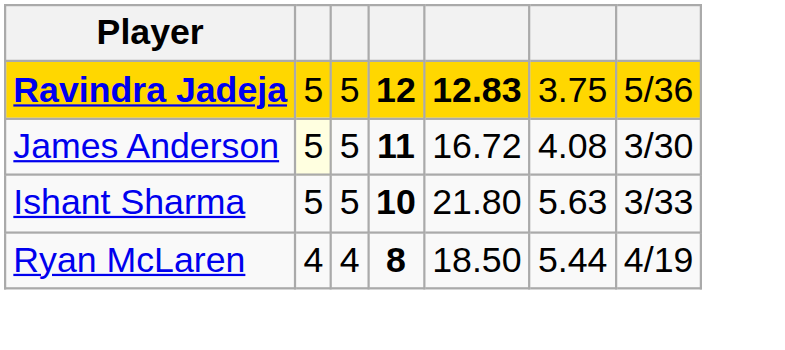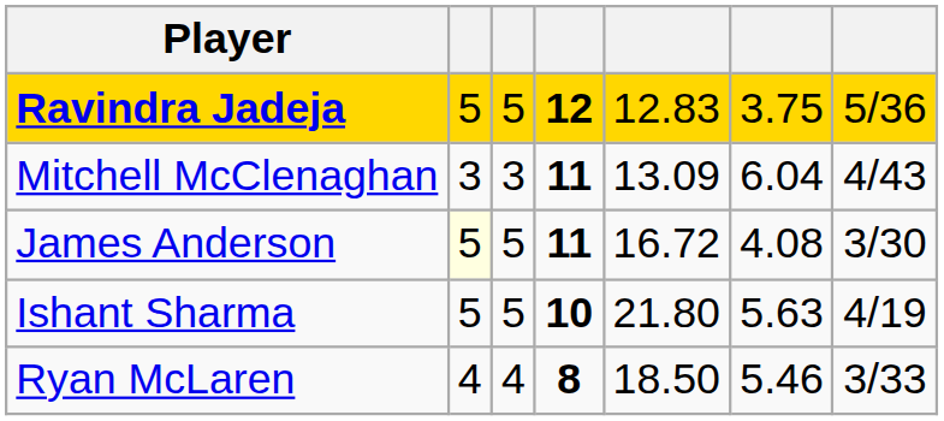 <table class="wikitable" style="text-align:center">
 <tr>
 <th>Player</th>
 <th></th>
 <th></th>
 <th></th>
 <th></th>
 <th></th>
 <th></th>
 </tr>
 <tr style="background:gold">
 <td style="text-align:left"><strong> <a href='#'>Ravindra Jadeja</a></strong></td>
 <td style="text-align:left">5</td>
 <td>5</td>
 <td><strong>12</strong></td>
-<td><strong>12.83</strong></td>
+<td>12.83</td>
 <td>3.75</td>
 <td>5/36</td>
+</tr>
+<tr>
+<td style="text-align:left"> <a href='#'>Mitchell McClenaghan</a></td>
+<td style="text-align:left">3</td>
+<td>3</td>
+<td><strong>11</strong></td>
+<td>13.09</td>
+<td>6.04</td>
+<td>4/43</td>
 </tr>
 <tr>
 <td style="text-align:left"> <a href='#'>James Anderson</a></td>
 <td style="background: lightyellow; text-align:left">5</td>
 <td>5</td>
 <td><strong>11</strong></td>
 <td>16.72</td>
 <td>4.08</td>
 <td>3/30</td>
 </tr>
 <tr>
 <td style="text-align:left"> <a href='#'>Ishant Sharma</a></td>
 <td style="text-align:left">5</td>
 <td>5</td>
 <td><strong>10</strong></td>
 <td>21.80</td>
 <td>5.63</td>
-<td>3/33</td>
+<td>4/19</td>
 </tr>
 <tr>
 <td style="text-align:left"> <a href='#'>Ryan McLaren</a></td>
 <td style="text-align:left">4</td>
 <td>4</td>
 <td><strong>8</strong></td>
 <td>18.50</td>
-<td>5.44</td>
-<td>4/19</td>
+<td>5.46</td>
+<td>3/33</td>
 </tr>
 </table>
